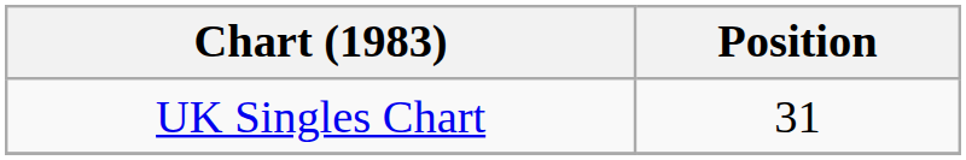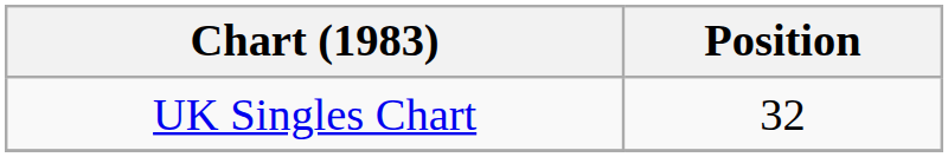 <table class="wikitable" width="330px">
 <tr>
 <th align="center">Chart (1983)</th>
 <th align="center">Position</th>
 </tr>
 <tr>
 <td align="center"><a href='#'>UK Singles Chart</a></td>
-<td align="center">31</td>
+<td align="center">32</td>
 </tr>
 <tr>
 </tr>
 </table>
